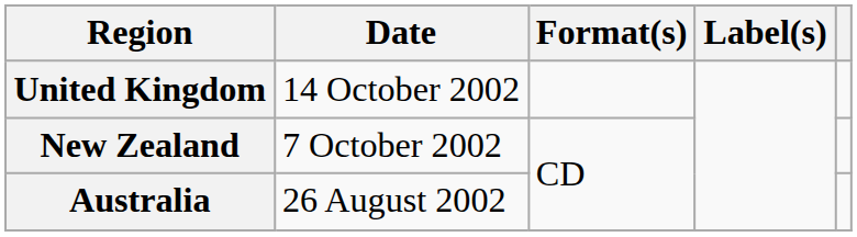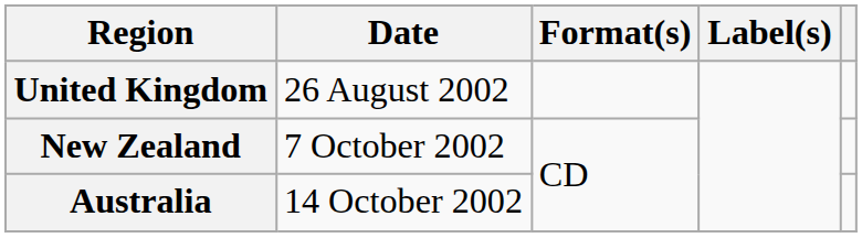 <table class="wikitable plainrowheaders">
 <tr>
 <th>Region</th>
 <th>Date</th>
 <th>Format(s)</th>
 <th>Label(s)</th>
 <th></th>
 </tr>
 <tr>
 <th scope="row">United Kingdom</th>
-<td>14 October 2002</td>
+<td>26 August 2002</td>
 <td></td>
 <td rowspan="3"></td>
 <td></td>
 </tr>
 <tr>
 <th scope="row">New Zealand</th>
 <td>7 October 2002</td>
 <td rowspan="2">CD</td>
 <td></td>
 </tr>
 <tr>
 <th scope="row">Australia</th>
-<td>26 August 2002</td>
+<td>14 October 2002</td>
 <td></td>
 </tr>
 </table>
